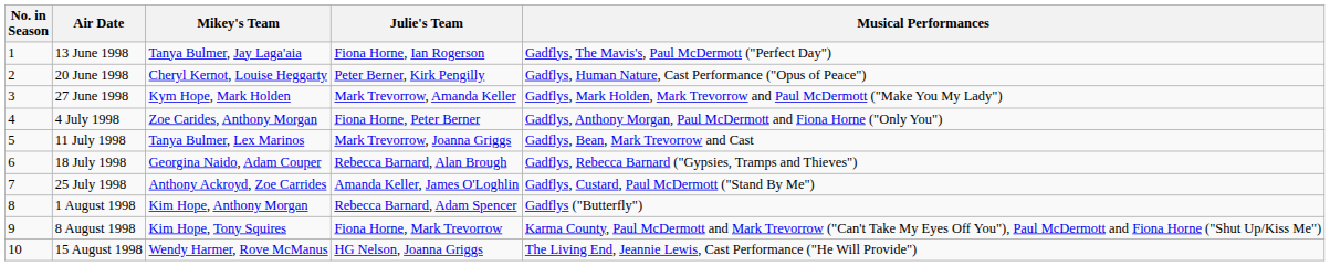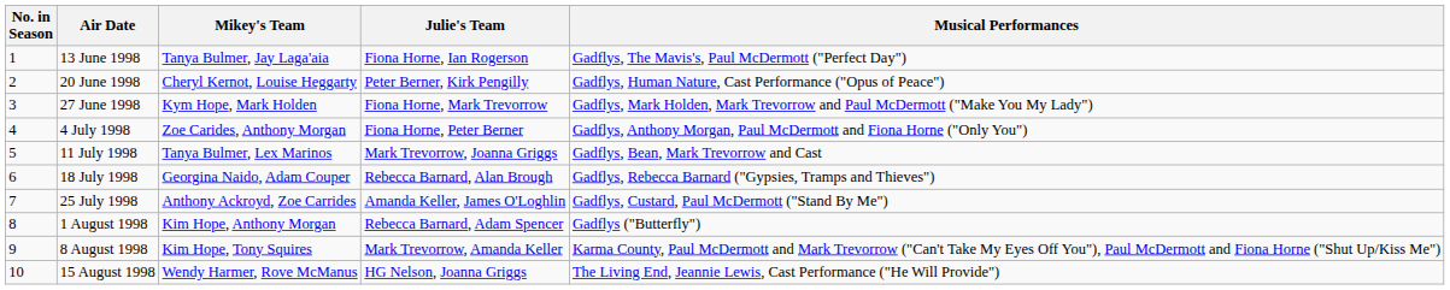 <table class="wikitable">
 <tr>
 <th>No. in<br>Season</th>
 <th>Air Date</th>
 <th>Mikey's Team</th>
 <th>Julie's Team</th>
 <th>Musical Performances</th>
 </tr>
 <tr>
 <td>1</td>
 <td>13 June 1998</td>
 <td><a href='#'>Tanya Bulmer</a>, <a href='#'>Jay Laga'aia</a></td>
 <td><a href='#'>Fiona Horne</a>, <a href='#'>Ian Rogerson</a></td>
 <td><a href='#'>Gadflys</a>, <a href='#'>The Mavis's</a>, <a href='#'>Paul McDermott</a> ("Perfect Day")</td>
 </tr>
 <tr>
 <td>2</td>
 <td>20 June 1998</td>
 <td><a href='#'>Cheryl Kernot</a>, <a href='#'>Louise Heggarty</a></td>
 <td><a href='#'>Peter Berner</a>, <a href='#'>Kirk Pengilly</a></td>
 <td><a href='#'>Gadflys</a>, <a href='#'>Human Nature</a>, Cast Performance ("Opus of Peace")</td>
 </tr>
 <tr>
 <td>3</td>
 <td>27 June 1998</td>
 <td><a href='#'>Kym Hope</a>, <a href='#'>Mark Holden</a></td>
-<td><a href='#'>Mark Trevorrow</a>, <a href='#'>Amanda Keller</a></td>
+<td><a href='#'>Fiona Horne</a>, <a href='#'>Mark Trevorrow</a></td>
 <td><a href='#'>Gadflys</a>, <a href='#'>Mark Holden</a>, <a href='#'>Mark Trevorrow</a> and <a href='#'>Paul McDermott</a> ("Make You My Lady")</td>
 </tr>
 <tr>
 <td>4</td>
 <td>4 July 1998</td>
 <td><a href='#'>Zoe Carides</a>, <a href='#'>Anthony Morgan</a></td>
 <td><a href='#'>Fiona Horne</a>, <a href='#'>Peter Berner</a></td>
 <td><a href='#'>Gadflys</a>, <a href='#'>Anthony Morgan</a>, <a href='#'>Paul McDermott</a> and <a href='#'>Fiona Horne</a> ("Only You")</td>
 </tr>
 <tr>
 <td>5</td>
 <td>11 July 1998</td>
 <td><a href='#'>Tanya Bulmer</a>, <a href='#'>Lex Marinos</a></td>
 <td><a href='#'>Mark Trevorrow</a>, <a href='#'>Joanna Griggs</a></td>
 <td><a href='#'>Gadflys</a>, <a href='#'>Bean</a>, <a href='#'>Mark Trevorrow</a> and Cast</td>
 </tr>
 <tr>
 <td>6</td>
 <td>18 July 1998</td>
 <td><a href='#'>Georgina Naido</a>, <a href='#'>Adam Couper</a></td>
 <td><a href='#'>Rebecca Barnard</a>, <a href='#'>Alan Brough</a></td>
 <td><a href='#'>Gadflys</a>, <a href='#'>Rebecca Barnard</a> ("Gypsies, Tramps and Thieves")</td>
 </tr>
 <tr>
 <td>7</td>
 <td>25 July 1998</td>
 <td><a href='#'>Anthony Ackroyd</a>, <a href='#'>Zoe Carrides</a></td>
 <td><a href='#'>Amanda Keller</a>, <a href='#'>James O'Loghlin</a></td>
 <td><a href='#'>Gadflys</a>, <a href='#'>Custard</a>, <a href='#'>Paul McDermott</a> ("Stand By Me")</td>
 </tr>
 <tr>
 <td>8</td>
 <td>1 August 1998</td>
 <td><a href='#'>Kim Hope</a>, <a href='#'>Anthony Morgan</a></td>
 <td><a href='#'>Rebecca Barnard</a>, <a href='#'>Adam Spencer</a></td>
 <td><a href='#'>Gadflys</a> ("Butterfly")</td>
 </tr>
 <tr>
 <td>9</td>
 <td>8 August 1998</td>
 <td><a href='#'>Kim Hope</a>, <a href='#'>Tony Squires</a></td>
-<td><a href='#'>Fiona Horne</a>, <a href='#'>Mark Trevorrow</a></td>
+<td><a href='#'>Mark Trevorrow</a>, <a href='#'>Amanda Keller</a></td>
 <td><a href='#'>Karma County</a>, <a href='#'>Paul McDermott</a> and <a href='#'>Mark Trevorrow</a> ("Can't Take My Eyes Off You"), <a href='#'>Paul McDermott</a> and <a href='#'>Fiona Horne</a> ("Shut Up/Kiss Me")</td>
 </tr>
 <tr>
 <td>10</td>
 <td>15 August 1998</td>
 <td><a href='#'>Wendy Harmer</a>, <a href='#'>Rove McManus</a></td>
 <td><a href='#'>HG Nelson</a>, <a href='#'>Joanna Griggs</a></td>
 <td><a href='#'>The Living End</a>, <a href='#'>Jeannie Lewis</a>, Cast Performance ("He Will Provide")</td>
 </tr>
 </table>
